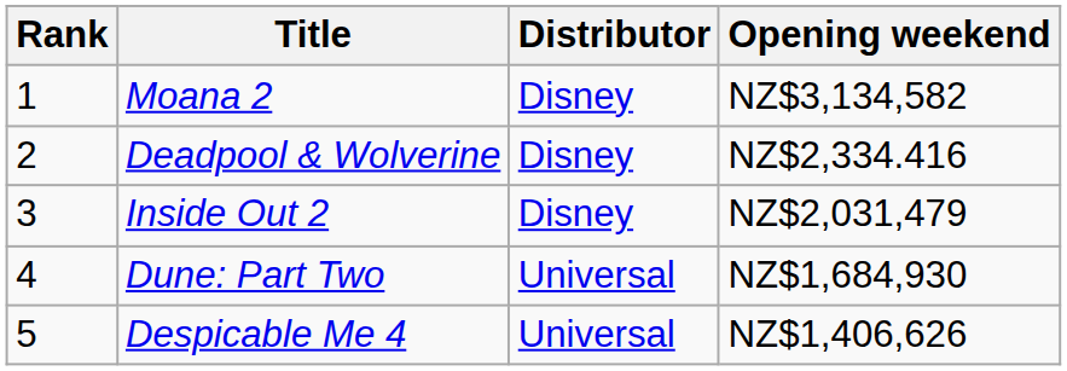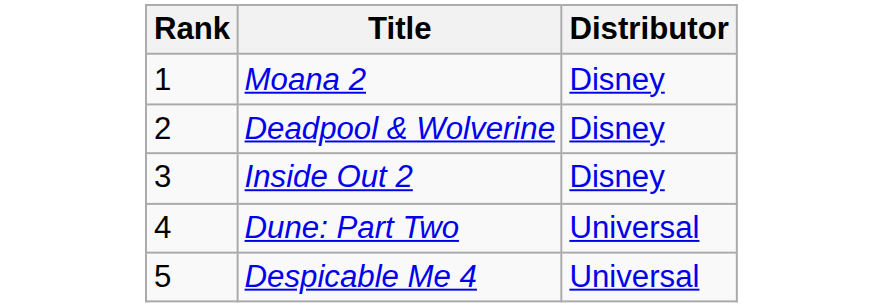 <table class="wikitable sortable" style="margin:auto; margin:auto;">
 <tr>
 <th>Rank</th>
 <th>Title</th>
 <th>Distributor</th>
-<th>Opening weekend</th>
 </tr>
 <tr>
 <td>1</td>
 <td><em><a href='#'>Moana 2</a></em></td>
 <td><a href='#'>Disney</a></td>
-<td>NZ$3,134,582</td>
 </tr>
 <tr>
 <td>2</td>
 <td><em><a href='#'>Deadpool & Wolverine</a></em></td>
 <td><a href='#'>Disney</a></td>
-<td>NZ$2,334.416</td>
 </tr>
 <tr>
 <td>3</td>
 <td><em><a href='#'>Inside Out 2</a></em></td>
 <td><a href='#'>Disney</a></td>
-<td>NZ$2,031,479</td>
 </tr>
 <tr>
 <td>4</td>
 <td><em><a href='#'>Dune: Part Two</a></em></td>
 <td><a href='#'>Universal</a></td>
-<td>NZ$1,684,930</td>
 </tr>
 <tr>
 <td>5</td>
 <td><em><a href='#'>Despicable Me 4</a></em></td>
 <td><a href='#'>Universal</a></td>
-<td>NZ$1,406,626</td>
 </tr>
 </table>
